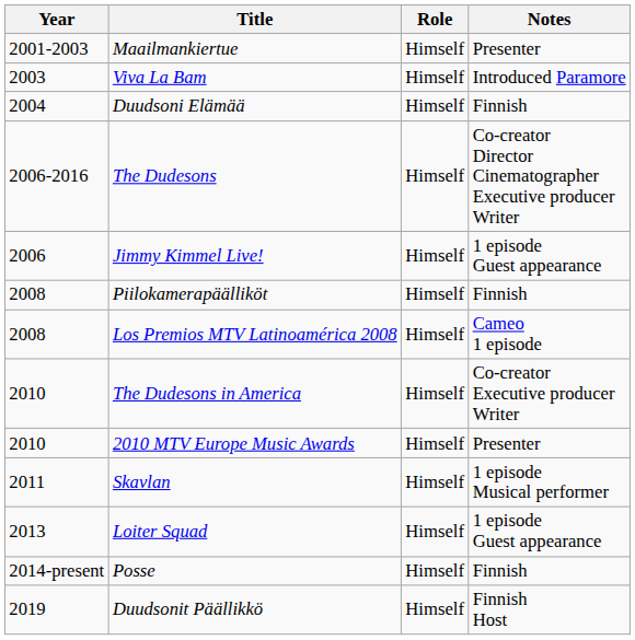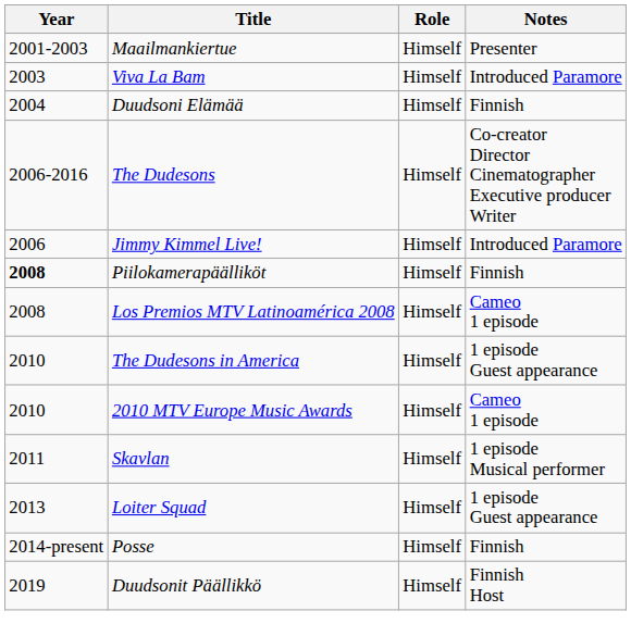 <table class="wikitable sortable">
 <tr>
 <th>Year</th>
 <th>Title</th>
 <th>Role</th>
 <th class="unsortable">Notes</th>
 </tr>
 <tr>
 <td>2001-2003</td>
 <td><em>Maailmankiertue</em></td>
 <td>Himself</td>
 <td>Presenter</td>
 </tr>
 <tr>
 <td>2003</td>
 <td><em><a href='#'>Viva La Bam</a></em></td>
 <td>Himself</td>
 <td>Introduced <a href='#'>Paramore</a></td>
 </tr>
 <tr>
 <td>2004</td>
 <td><em>Duudsoni Elämää</em></td>
 <td>Himself</td>
 <td>Finnish</td>
 </tr>
 <tr>
 <td>2006-2016</td>
 <td><em><a href='#'>The Dudesons</a></em></td>
 <td>Himself</td>
 <td>Co-creator<br>Director<br>Cinematographer<br>Executive producer<br>Writer</td>
 </tr>
 <tr>
 <td>2006</td>
 <td><em><a href='#'>Jimmy Kimmel Live!</a></em></td>
 <td>Himself</td>
-<td>1 episode<br>Guest appearance</td>
+<td>Introduced <a href='#'>Paramore</a></td>
 </tr>
 <tr>
-<td>2008</td>
+<td><strong>2008</strong></td>
 <td><em>Piilokamerapäälliköt</em></td>
 <td>Himself</td>
 <td>Finnish</td>
 </tr>
 <tr>
 <td>2008</td>
 <td><em><a href='#'>Los Premios MTV Latinoamérica 2008</a></em></td>
 <td>Himself</td>
 <td><a href='#'>Cameo</a><br>1 episode</td>
 </tr>
 <tr>
 <td>2010</td>
 <td><em><a href='#'>The Dudesons in America</a></em></td>
 <td>Himself</td>
-<td>Co-creator<br>Executive producer<br>Writer</td>
+<td>1 episode<br>Guest appearance</td>
 </tr>
 <tr>
 <td>2010</td>
 <td><em><a href='#'>2010 MTV Europe Music Awards</a></em></td>
 <td>Himself</td>
-<td>Presenter</td>
+<td><a href='#'>Cameo</a><br>1 episode</td>
 </tr>
 <tr>
 <td>2011</td>
 <td><em><a href='#'>Skavlan</a></em></td>
 <td>Himself</td>
 <td>1 episode<br>Musical performer</td>
 </tr>
 <tr>
 <td>2013</td>
 <td><em><a href='#'>Loiter Squad</a></em></td>
 <td>Himself</td>
 <td>1 episode<br>Guest appearance</td>
 </tr>
 <tr>
 <td>2014-present</td>
 <td><em>Posse</em></td>
 <td>Himself</td>
 <td>Finnish</td>
 </tr>
 <tr>
 <td>2019</td>
 <td><em>Duudsonit Päällikkö</em></td>
 <td>Himself</td>
 <td>Finnish<br>Host</td>
 </tr>
 </table>
